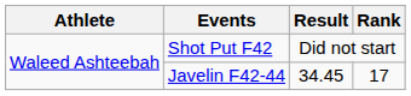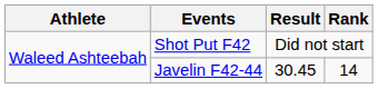 <table class=wikitable style="font-size:90%">
 <tr align=center>
 <th>Athlete</th>
 <th>Events</th>
 <th>Result</th>
 <th>Rank</th>
 </tr>
 <tr align=center>
 <td align=left rowspan=2><a href='#'>Waleed Ashteebah</a></td>
 <td align=left><a href='#'>Shot Put F42</a></td>
 <td colspan=2>Did not start</td>
 </tr>
 <tr align=center>
 <td align=left><a href='#'>Javelin F42-44</a></td>
-<td>34.45</td>
-<td>17</td>
+<td>30.45</td>
+<td>14</td>
 </tr>
 </table>
